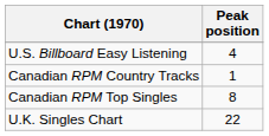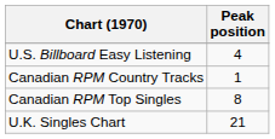 <table class="wikitable sortable">
 <tr>
 <th align="left">Chart (1970)</th>
 <th align="center">Peak<br>position</th>
 </tr>
 <tr>
 </tr>
 <tr>
 </tr>
 <tr>
 <td align="left">U.S. <em>Billboard</em> Easy Listening</td>
 <td align="center">4</td>
 </tr>
 <tr>
 <td align="left">Canadian <em>RPM</em> Country Tracks</td>
 <td align="center">1</td>
 </tr>
 <tr>
 <td align="left">Canadian <em>RPM</em> Top Singles</td>
 <td align="center">8</td>
 </tr>
 <tr>
 <td align="left">U.K. Singles Chart</td>
-<td align="center">22</td>
+<td align="center">21</td>
 </tr>
 </table>
